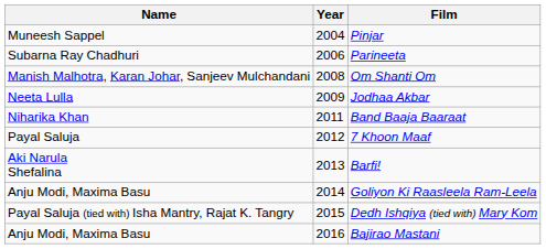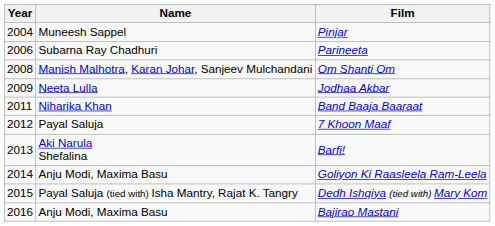 <table class="wikitable">
 <tr>
+<th>Year</th>
 <th>Name</th>
-<th>Year</th>
 <th>Film</th>
 </tr>
 <tr>
+<td>2004</td>
 <td>Muneesh Sappel</td>
-<td>2004</td>
 <td><em><a href='#'>Pinjar</a></em></td>
 </tr>
 <tr>
+<td>2006</td>
 <td>Subarna Ray Chadhuri</td>
-<td>2006</td>
 <td><em><a href='#'>Parineeta</a></em></td>
 </tr>
 <tr>
+<td>2008</td>
 <td><a href='#'>Manish Malhotra</a>, <a href='#'>Karan Johar</a>, Sanjeev Mulchandani</td>
-<td>2008</td>
 <td><em><a href='#'>Om Shanti Om</a></em></td>
 </tr>
 <tr>
+<td>2009</td>
 <td><a href='#'>Neeta Lulla</a></td>
-<td>2009</td>
 <td><em><a href='#'>Jodhaa Akbar</a></em></td>
 </tr>
 <tr>
+<td>2011</td>
 <td><a href='#'>Niharika Khan</a></td>
-<td>2011</td>
 <td><em><a href='#'>Band Baaja Baaraat</a></em></td>
 </tr>
 <tr>
+<td>2012</td>
 <td>Payal Saluja</td>
-<td>2012</td>
 <td><em><a href='#'>7 Khoon Maaf</a></em></td>
 </tr>
 <tr>
+<td>2013</td>
 <td><a href='#'>Aki Narula</a> <br> Shefalina</td>
-<td>2013</td>
 <td><em><a href='#'>Barfi!</a></em></td>
 </tr>
 <tr>
+<td>2014</td>
 <td>Anju Modi, Maxima Basu</td>
-<td>2014</td>
 <td><em><a href='#'>Goliyon Ki Raasleela Ram-Leela</a></em></td>
 </tr>
 <tr>
+<td>2015</td>
 <td>Payal Saluja <small> (tied with) </small> Isha Mantry, Rajat K. Tangry</td>
-<td>2015</td>
 <td><em><a href='#'>Dedh Ishqiya</a> <small> (tied with) </small> <a href='#'>Mary Kom</a></em></td>
 </tr>
 <tr>
+<td>2016</td>
 <td>Anju Modi, Maxima Basu</td>
-<td>2016</td>
 <td><em><a href='#'>Bajirao Mastani</a></em></td>
 </tr>
 </table>
